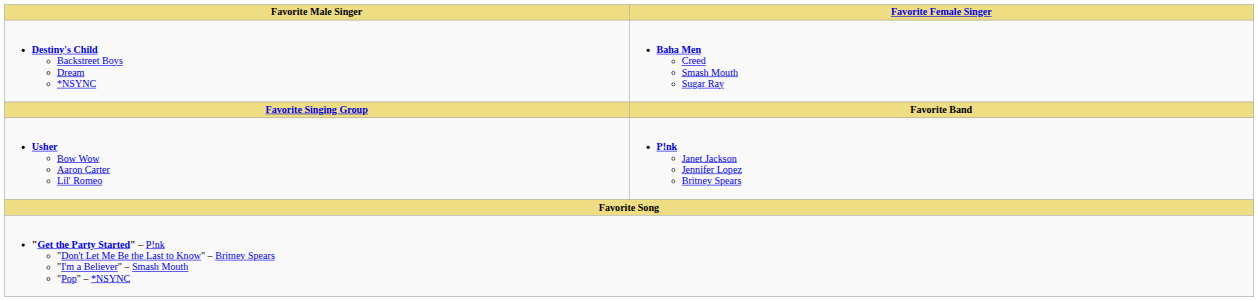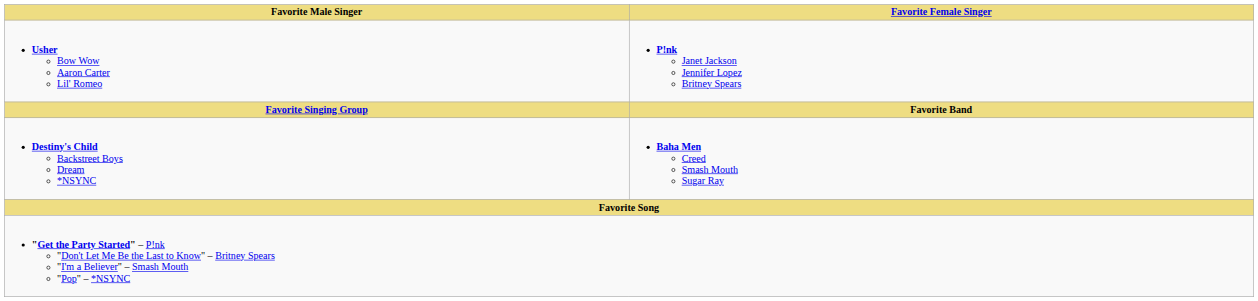 <table class="wikitable" style="width:100%">
 <tr>
 <th style="background:#EEDD82; width:50%">Favorite Male Singer</th>
 <th style="background:#EEDD82; width:50%"><a href='#'>Favorite Female Singer</a></th>
 </tr>
 <tr>
-<td valign="top"><br><ul><li><strong><a href='#'>Destiny's Child</a></strong><ul><li><a href='#'>Backstreet Boys</a></li><li><a href='#'>Dream</a></li><li><a href='#'>*NSYNC</a></li></ul></li></ul></td>
-<td valign="top"><br><ul><li><strong><a href='#'>Baha Men</a></strong><ul><li><a href='#'>Creed</a></li><li><a href='#'>Smash Mouth</a></li><li><a href='#'>Sugar Ray</a></li></ul></li></ul></td>
+<td valign="top"><br><ul><li><strong><a href='#'>Usher</a></strong><ul><li><a href='#'>Bow Wow</a></li><li><a href='#'>Aaron Carter</a></li><li><a href='#'>Lil' Romeo</a></li></ul></li></ul></td>
+<td valign="top"><br><ul><li><strong><a href='#'>P!nk</a></strong><ul><li><a href='#'>Janet Jackson</a></li><li><a href='#'>Jennifer Lopez</a></li><li><a href='#'>Britney Spears</a></li></ul></li></ul></td>
 </tr>
 <tr>
 <th style="background:#EEDD82; width:50%"><a href='#'>Favorite Singing Group</a></th>
 <th style="background:#EEDD82; width:50%">Favorite Band</th>
 </tr>
 <tr>
-<td valign="top"><br><ul><li><strong><a href='#'>Usher</a></strong><ul><li><a href='#'>Bow Wow</a></li><li><a href='#'>Aaron Carter</a></li><li><a href='#'>Lil' Romeo</a></li></ul></li></ul></td>
-<td valign="top"><br><ul><li><strong><a href='#'>P!nk</a></strong><ul><li><a href='#'>Janet Jackson</a></li><li><a href='#'>Jennifer Lopez</a></li><li><a href='#'>Britney Spears</a></li></ul></li></ul></td>
+<td valign="top"><br><ul><li><strong><a href='#'>Destiny's Child</a></strong><ul><li><a href='#'>Backstreet Boys</a></li><li><a href='#'>Dream</a></li><li><a href='#'>*NSYNC</a></li></ul></li></ul></td>
+<td valign="top"><br><ul><li><strong><a href='#'>Baha Men</a></strong><ul><li><a href='#'>Creed</a></li><li><a href='#'>Smash Mouth</a></li><li><a href='#'>Sugar Ray</a></li></ul></li></ul></td>
 </tr>
 <tr>
 <th style="background:#EEDD82;" colspan="2">Favorite Song</th>
 </tr>
 <tr>
 <td colspan="2" valign="top"><br><ul><li><strong>"<a href='#'>Get the Party Started</a>"</strong> – <a href='#'>P!nk</a><ul><li>"<a href='#'>Don't Let Me Be the Last to Know</a>" – <a href='#'>Britney Spears</a></li><li>"<a href='#'>I'm a Believer</a>" – <a href='#'>Smash Mouth</a></li><li>"<a href='#'>Pop</a>" – <a href='#'>*NSYNC</a></li></ul></li></ul></td>
 </tr>
 </table>
